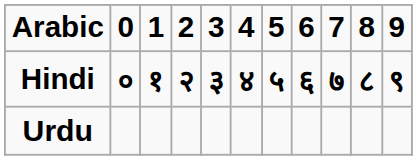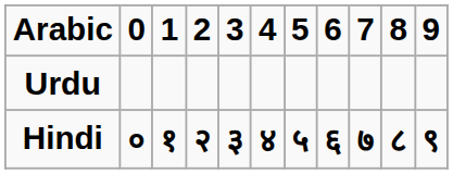 <table class="wikitable nounderlines" style="text-align:center;line-height:normal">
 <tr>
 <td><strong>Arabic</strong></td>
 <td><strong>0</strong></td>
 <td><strong>1</strong></td>
 <td><strong>2</strong></td>
 <td><strong>3</strong></td>
 <td><strong>4</strong></td>
 <td><strong>5</strong></td>
 <td><strong>6</strong></td>
 <td><strong>7</strong></td>
 <td><strong>8</strong></td>
 <td><strong>9</strong></td>
 </tr>
+<tr style="font-size:120%">
+<td style="font-size:85%"><strong>Urdu</strong></td>
+<td><strong></strong></td>
+<td><strong></strong></td>
+<td><strong></strong></td>
+<td><strong></strong></td>
+<td><strong></strong></td>
+<td><strong></strong></td>
+<td><strong></strong></td>
+<td><strong></strong></td>
+<td><strong></strong></td>
+<td><strong></strong></td>
+</tr>
 <tr>
 <td><strong>Hindi</strong></td>
 <td><strong>०</strong></td>
 <td><strong>१</strong></td>
 <td><strong>२</strong></td>
 <td><strong>३</strong></td>
 <td><strong>४</strong></td>
 <td><strong>५</strong></td>
 <td><strong>६</strong></td>
 <td><strong>७</strong></td>
 <td><strong>८</strong></td>
 <td><strong>९</strong></td>
 </tr>
-<tr style="font-size:120%">
-<td style="font-size:85%"><strong>Urdu</strong></td>
-<td><strong></strong></td>
-<td><strong></strong></td>
-<td><strong></strong></td>
-<td><strong></strong></td>
-<td><strong></strong></td>
-<td><strong></strong></td>
-<td><strong></strong></td>
-<td><strong></strong></td>
-<td><strong></strong></td>
-<td><strong></strong></td>
-</tr>
 </table>
